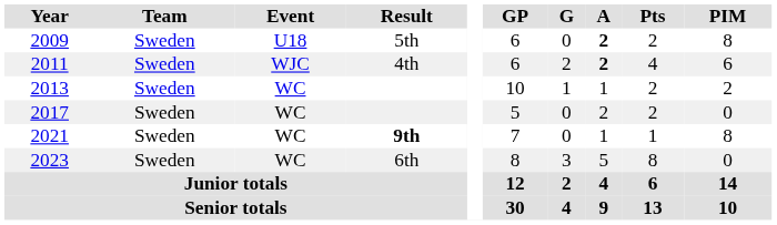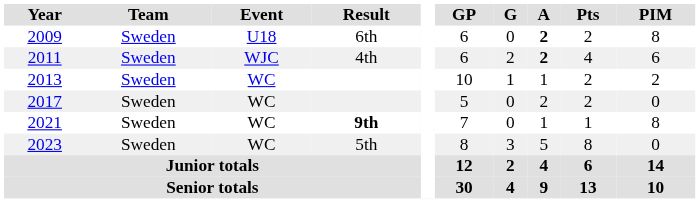 <table border="0" cellpadding="1" cellspacing="0" style="text-align:center; width:40em">
 <tr ALIGN="center" bgcolor="#e0e0e0">
 <th>Year</th>
 <th>Team</th>
 <th>Event</th>
 <th>Result</th>
 <th rowspan="99" bgcolor="#ffffff"> </th>
 <th>GP</th>
 <th>G</th>
 <th>A</th>
 <th>Pts</th>
 <th>PIM</th>
 </tr>
 <tr>
 <td><a href='#'>2009</a></td>
 <td><a href='#'>Sweden</a></td>
 <td><a href='#'>U18</a></td>
-<td>5th</td>
+<td>6th</td>
 <td>6</td>
 <td>0</td>
 <td><strong>2</strong></td>
 <td>2</td>
 <td>8</td>
 </tr>
 <tr bgcolor="#f0f0f0">
 <td><a href='#'>2011</a></td>
 <td><a href='#'>Sweden</a></td>
 <td><a href='#'>WJC</a></td>
 <td>4th</td>
 <td>6</td>
 <td>2</td>
 <td><strong>2</strong></td>
 <td>4</td>
 <td>6</td>
 </tr>
 <tr>
 <td><a href='#'>2013</a></td>
 <td><a href='#'>Sweden</a></td>
 <td><a href='#'>WC</a></td>
 <td></td>
 <td>10</td>
 <td>1</td>
 <td>1</td>
 <td>2</td>
 <td>2</td>
 </tr>
 <tr bgcolor="#f0f0f0">
 <td><a href='#'>2017</a></td>
 <td>Sweden</td>
 <td>WC</td>
 <td></td>
 <td>5</td>
 <td>0</td>
 <td>2</td>
 <td>2</td>
 <td>0</td>
 </tr>
 <tr>
 <td><a href='#'>2021</a></td>
 <td>Sweden</td>
 <td>WC</td>
 <td><strong>9th</strong></td>
 <td>7</td>
 <td>0</td>
 <td>1</td>
 <td>1</td>
 <td>8</td>
 </tr>
 <tr bgcolor="#f0f0f0">
 <td><a href='#'>2023</a></td>
 <td>Sweden</td>
 <td>WC</td>
-<td>6th</td>
+<td>5th</td>
 <td>8</td>
 <td>3</td>
 <td>5</td>
 <td>8</td>
 <td>0</td>
 </tr>
 <tr bgcolor="#e0e0e0">
 <th colspan="4">Junior totals</th>
 <th>12</th>
 <th>2</th>
 <th>4</th>
 <th>6</th>
 <th>14</th>
 </tr>
 <tr bgcolor="#e0e0e0">
 <th colspan="4">Senior totals</th>
 <th>30</th>
 <th>4</th>
 <th>9</th>
 <th>13</th>
 <th>10</th>
 </tr>
 </table>
